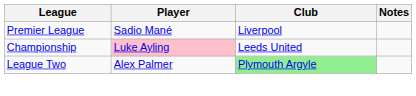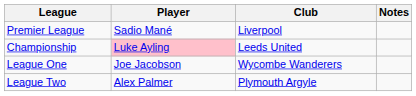 <table class="wikitable">
 <tr>
 <th>League</th>
 <th>Player</th>
 <th>Club</th>
 <th>Notes</th>
 </tr>
 <tr>
 <td width="150px"><a href='#'>Premier League</a></td>
 <td width="175px"> <a href='#'>Sadio Mané</a></td>
 <td width="200px"><a href='#'>Liverpool</a></td>
 <td></td>
 </tr>
 <tr>
 <td><a href='#'>Championship</a></td>
 <td width="175px" style="background: pink;"> <a href='#'>Luke Ayling</a></td>
 <td><a href='#'>Leeds United</a></td>
 <td></td>
 </tr>
 <tr>
+<td><a href='#'>League One</a></td>
+<td width="175px"> <a href='#'>Joe Jacobson</a></td>
+<td><a href='#'>Wycombe Wanderers</a></td>
+<td></td>
+</tr>
+<tr>
 <td><a href='#'>League Two</a></td>
 <td width="175px"> <a href='#'>Alex Palmer</a></td>
-<td style="background: lightgreen;"><a href='#'>Plymouth Argyle</a></td>
+<td><a href='#'>Plymouth Argyle</a></td>
 <td></td>
 </tr>
 </table>
